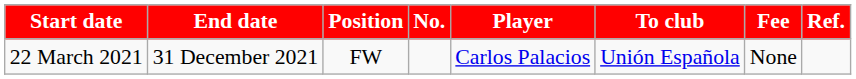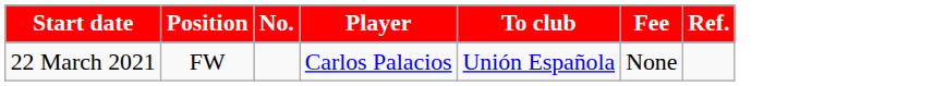 <table class="wikitable sortable">
 <tr>
 <th style="background:#FF0000; color:white;"><strong>Start date</strong></th>
-<th style="background:#FF0000; color:white;"><strong>End date</strong></th>
 <th style="background:#FF0000; color:white;"><strong>Position</strong></th>
 <th style="background:#FF0000; color:white;"><strong>No.</strong></th>
 <th style="background:#FF0000; color:white;"><strong>Player</strong></th>
 <th style="background:#FF0000; color:white;"><strong>To club</strong></th>
 <th style="background:#FF0000; color:white;"><strong>Fee</strong></th>
 <th style="background:#FF0000; color:white;"><strong>Ref.</strong></th>
 </tr>
 <tr>
 <td>22 March 2021</td>
-<td>31 December 2021</td>
 <td style="text-align:center;">FW</td>
 <td style="text-align:center;"></td>
 <td style="text-align:left;"> <a href='#'>Carlos Palacios</a></td>
 <td style="text-align:left;"> <a href='#'>Unión Española</a></td>
 <td> None</td>
 <td></td>
 </tr>
 </table>
